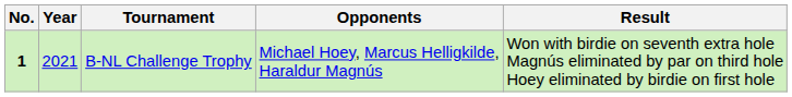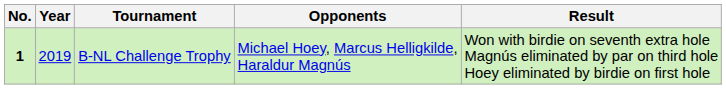 <table class="wikitable" style="font-size:95%;">
 <tr>
 <th>No.</th>
 <th>Year</th>
 <th>Tournament</th>
 <th>Opponents</th>
 <th>Result</th>
 </tr>
 <tr style="background:#D0F0C0;">
 <td align=center><strong>1</strong></td>
-<td><a href='#'>2021</a></td>
+<td><a href='#'>2019</a></td>
 <td><a href='#'>B-NL Challenge Trophy</a></td>
 <td> <a href='#'>Michael Hoey</a>,  <a href='#'>Marcus Helligkilde</a>,<br> <a href='#'>Haraldur Magnús</a></td>
 <td>Won with birdie on seventh extra hole<br>Magnús eliminated by par on third hole<br>Hoey eliminated by birdie on first hole</td>
 </tr>
 </table>
